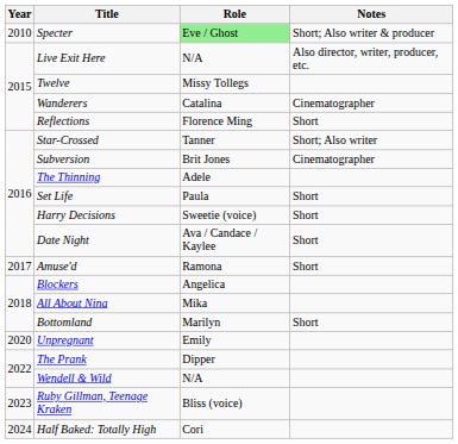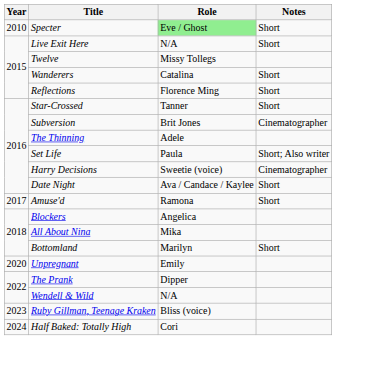 <table class="wikitable sortable">
 <tr>
 <th>Year</th>
 <th>Title</th>
 <th>Role</th>
 <th class="unsortable">Notes</th>
 </tr>
 <tr>
 <td>2010</td>
 <td><em>Specter</em></td>
 <td style="background: lightgreen;">Eve / Ghost</td>
-<td>Short; Also writer & producer</td>
+<td>Short</td>
 </tr>
 <tr>
 <td rowspan=4>2015</td>
 <td><em>Live Exit Here</em></td>
 <td>N/A</td>
-<td>Also director, writer, producer, etc.</td>
+<td>Short</td>
 </tr>
 <tr>
 <td><em>Twelve</em></td>
 <td>Missy Tollegs</td>
 <td></td>
 </tr>
 <tr>
 <td><em>Wanderers</em></td>
 <td>Catalina</td>
-<td>Cinematographer</td>
+<td>Short</td>
 </tr>
 <tr>
 <td><em>Reflections</em></td>
 <td>Florence Ming</td>
 <td>Short</td>
 </tr>
 <tr>
 <td rowspan=6>2016</td>
 <td><em>Star-Crossed</em></td>
 <td>Tanner</td>
-<td>Short; Also writer</td>
+<td>Short</td>
 </tr>
 <tr>
 <td><em>Subversion</em></td>
 <td>Brit Jones</td>
 <td>Cinematographer</td>
 </tr>
 <tr>
 <td><em><a href='#'>The Thinning</a></em></td>
 <td>Adele</td>
 <td></td>
 </tr>
 <tr>
 <td><em>Set Life</em></td>
 <td>Paula</td>
-<td>Short</td>
+<td>Short; Also writer</td>
 </tr>
 <tr>
 <td><em>Harry Decisions</em></td>
 <td>Sweetie (voice)</td>
-<td>Short</td>
+<td>Cinematographer</td>
 </tr>
 <tr>
 <td><em>Date Night</em></td>
 <td>Ava / Candace / Kaylee</td>
 <td>Short</td>
 </tr>
 <tr>
 <td>2017</td>
 <td><em>Amuse'd</em></td>
 <td>Ramona</td>
 <td>Short</td>
 </tr>
 <tr>
 <td rowspan="3">2018</td>
 <td><em><a href='#'>Blockers</a></em></td>
 <td>Angelica</td>
 <td></td>
 </tr>
 <tr>
 <td><em><a href='#'>All About Nina</a></em></td>
 <td>Mika</td>
 <td></td>
 </tr>
 <tr>
 <td><em>Bottomland</em></td>
 <td>Marilyn</td>
 <td>Short</td>
 </tr>
 <tr>
 <td>2020</td>
 <td><em><a href='#'>Unpregnant</a></em></td>
 <td>Emily</td>
 <td></td>
 </tr>
 <tr>
 <td rowspan="2">2022</td>
 <td><em><a href='#'>The Prank</a></em></td>
 <td>Dipper</td>
 <td></td>
 </tr>
 <tr>
 <td><em><a href='#'>Wendell & Wild</a></em></td>
 <td>N/A</td>
 <td></td>
 </tr>
 <tr>
 <td>2023</td>
 <td><em><a href='#'>Ruby Gillman, Teenage Kraken</a></em></td>
 <td>Bliss (voice)</td>
 <td></td>
 </tr>
 <tr>
 <td>2024</td>
 <td><em>Half Baked: Totally High</em></td>
 <td>Cori</td>
 <td></td>
 </tr>
 </table>
